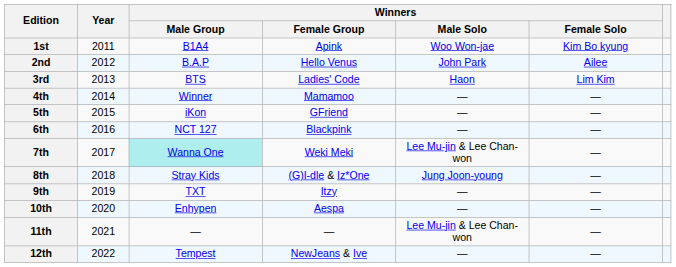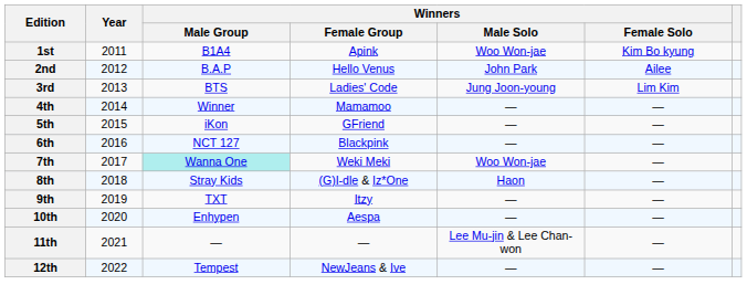 <table class="wikitable plainrowheaders" style="text-align:center; width:80%">
 <tr>
 <th scope="col" rowspan="2">Edition</th>
 <th scope="col" rowspan="2">Year</th>
 <th scope="col" colspan="4">Winners</th>
 <th scope="col" rowspan="2"></th>
 </tr>
 <tr>
 <th style="width:20%">Male Group</th>
 <th style="width:20%">Female Group</th>
 <th style="width:20%">Male Solo</th>
 <th style="width:20%">Female Solo</th>
 </tr>
 <tr>
 <th scope="row" style="text-align:center">1st</th>
 <td>2011</td>
 <td><a href='#'>B1A4</a></td>
 <td><a href='#'>Apink</a></td>
 <td><a href='#'>Woo Won-jae</a></td>
 <td><a href='#'>Kim Bo kyung</a></td>
 <td></td>
 </tr>
 <tr style="background:#F0F8FF">
 <th scope="row" style="text-align:center">2nd</th>
 <td>2012</td>
 <td><a href='#'>B.A.P</a></td>
 <td><a href='#'>Hello Venus</a></td>
 <td><a href='#'>John Park</a></td>
 <td><a href='#'>Ailee</a></td>
 <td></td>
 </tr>
 <tr>
 <th scope="row" style="text-align:center">3rd</th>
 <td>2013</td>
 <td><a href='#'>BTS</a></td>
 <td><a href='#'>Ladies' Code</a></td>
-<td><a href='#'>Haon</a></td>
+<td><a href='#'>Jung Joon-young</a></td>
 <td><a href='#'>Lim Kim</a></td>
 <td></td>
 </tr>
 <tr style="background:#F0F8FF">
 <th scope="row" style="text-align:center">4th</th>
 <td>2014</td>
 <td><a href='#'>Winner</a></td>
 <td><a href='#'>Mamamoo</a></td>
 <td>—</td>
 <td>—</td>
 <td></td>
 </tr>
 <tr>
 <th scope="row" style="text-align:center">5th</th>
 <td>2015</td>
 <td><a href='#'>iKon</a></td>
 <td><a href='#'>GFriend</a></td>
 <td>—</td>
 <td>—</td>
 <td></td>
 </tr>
 <tr style="background:#F0F8FF">
 <th scope="row" style="text-align:center">6th</th>
 <td>2016</td>
 <td><a href='#'>NCT 127</a></td>
 <td><a href='#'>Blackpink</a></td>
 <td>—</td>
 <td>—</td>
 <td></td>
 </tr>
 <tr>
 <th scope="row" style="text-align:center">7th</th>
 <td>2017</td>
 <td style="background: paleturquoise;"><a href='#'>Wanna One</a></td>
 <td><a href='#'>Weki Meki</a></td>
-<td><a href='#'>Lee Mu-jin</a> & Lee Chan-won</td>
+<td><a href='#'>Woo Won-jae</a></td>
 <td>—</td>
 <td></td>
 </tr>
 <tr style="background:#F0F8FF">
 <th scope="row" style="text-align:center">8th</th>
 <td>2018</td>
 <td><a href='#'>Stray Kids</a></td>
 <td><a href='#'>(G)I-dle</a> & <a href='#'>Iz*One</a></td>
-<td><a href='#'>Jung Joon-young</a></td>
+<td><a href='#'>Haon</a></td>
 <td>—</td>
 <td></td>
 </tr>
 <tr>
 <th scope="row" style="text-align:center">9th</th>
 <td>2019</td>
 <td><a href='#'>TXT</a></td>
 <td><a href='#'>Itzy</a></td>
 <td>—</td>
 <td>—</td>
 <td></td>
 </tr>
 <tr style="background:#F0F8FF">
 <th scope="row" style="text-align:center">10th</th>
 <td>2020</td>
 <td><a href='#'>Enhypen</a></td>
 <td><a href='#'>Aespa</a></td>
 <td>—</td>
 <td>—</td>
 <td></td>
 </tr>
 <tr>
 <th scope="row" style="text-align:center">11th</th>
 <td>2021</td>
 <td>—</td>
 <td>—</td>
 <td><a href='#'>Lee Mu-jin</a> & Lee Chan-won</td>
 <td>—</td>
 <td></td>
 </tr>
 <tr style="background:#F0F8FF">
 <th scope="row" style="text-align:center">12th</th>
 <td>2022</td>
 <td><a href='#'>Tempest</a></td>
 <td><a href='#'>NewJeans</a> & <a href='#'>Ive</a></td>
 <td>—</td>
 <td>—</td>
 <td></td>
 </tr>
 </table>
